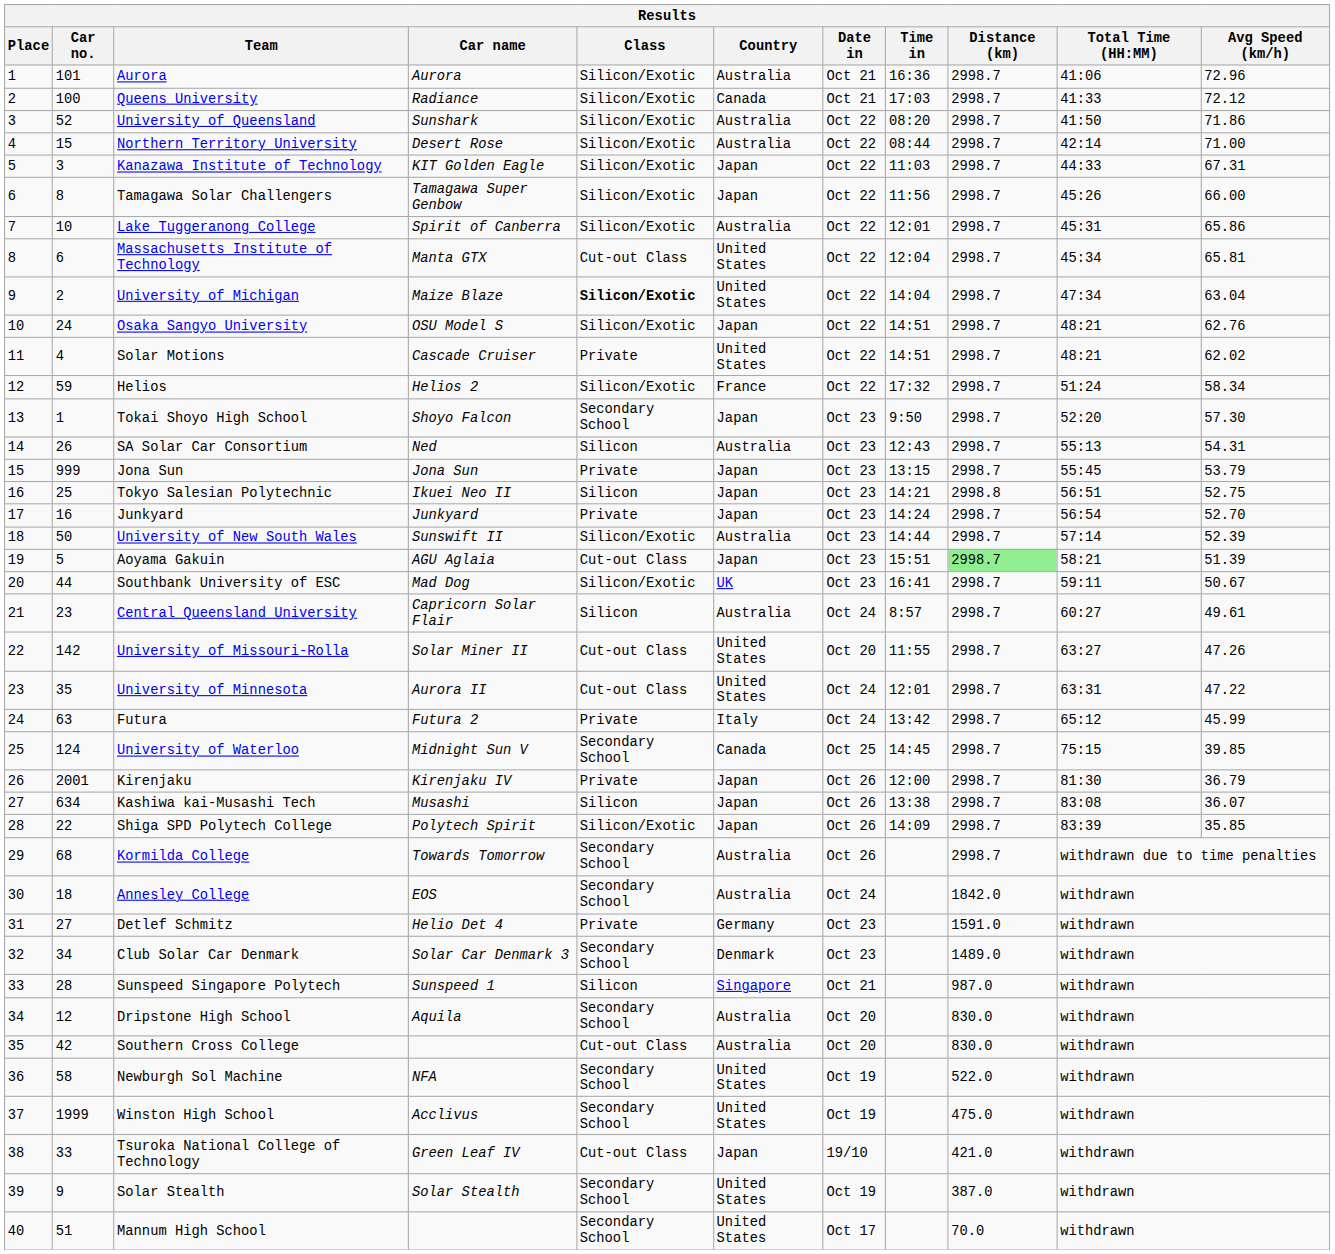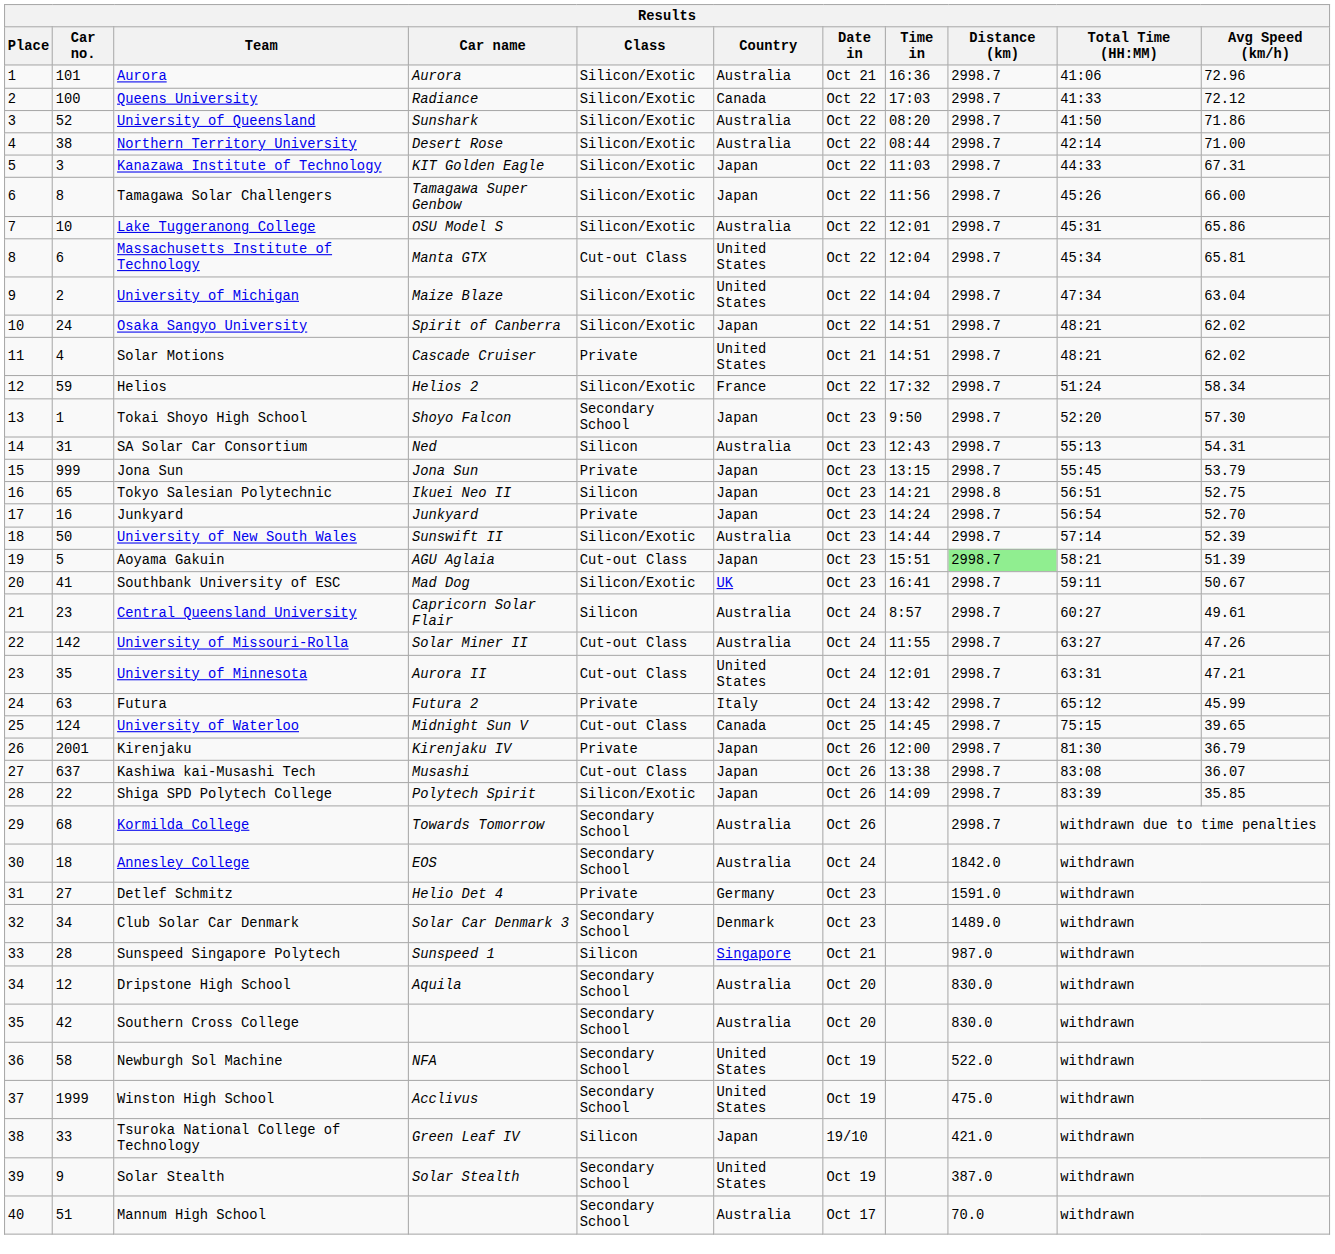 <table class="wikitable collapsible collapsed" style="min-width:50em;">
 <tr>
 <th colspan=11>Results</th>
 </tr>
 <tr>
 <th>Place</th>
 <th>Car no.</th>
 <th>Team</th>
 <th>Car name</th>
 <th>Class</th>
 <th>Country</th>
 <th>Date in</th>
 <th>Time in</th>
 <th>Distance (km)</th>
 <th>Total Time (HH:MM)</th>
 <th>Avg Speed (km/h)</th>
 </tr>
 <tr>
 <td>1</td>
 <td>101</td>
 <td><a href='#'>Aurora</a></td>
 <td><em>Aurora</em></td>
 <td>Silicon/Exotic</td>
 <td>Australia</td>
 <td>Oct 21</td>
 <td>16:36</td>
 <td>2998.7</td>
 <td>41:06</td>
 <td>72.96</td>
 </tr>
 <tr>
 <td>2</td>
 <td>100</td>
 <td><a href='#'>Queens University</a></td>
 <td><em>Radiance</em></td>
 <td>Silicon/Exotic</td>
 <td>Canada</td>
-<td>Oct 21</td>
+<td>Oct 22</td>
 <td>17:03</td>
 <td>2998.7</td>
 <td>41:33</td>
 <td>72.12</td>
 </tr>
 <tr>
 <td>3</td>
 <td>52</td>
 <td><a href='#'>University of Queensland</a></td>
 <td><em>Sunshark</em></td>
 <td>Silicon/Exotic</td>
 <td>Australia</td>
 <td>Oct 22</td>
 <td>08:20</td>
 <td>2998.7</td>
 <td>41:50</td>
 <td>71.86</td>
 </tr>
 <tr>
 <td>4</td>
-<td>15</td>
+<td>38</td>
 <td><a href='#'>Northern Territory University</a></td>
 <td><em>Desert Rose </em></td>
 <td>Silicon/Exotic</td>
 <td>Australia</td>
 <td>Oct 22</td>
 <td>08:44</td>
 <td>2998.7</td>
 <td>42:14</td>
 <td>71.00</td>
 </tr>
 <tr>
 <td>5</td>
 <td>3</td>
 <td><a href='#'>Kanazawa Institute of Technology</a></td>
 <td><em>KIT Golden Eagle</em></td>
 <td>Silicon/Exotic</td>
 <td>Japan</td>
 <td>Oct 22</td>
 <td>11:03</td>
 <td>2998.7</td>
 <td>44:33</td>
 <td>67.31</td>
 </tr>
 <tr>
 <td>6</td>
 <td>8</td>
 <td>Tamagawa Solar Challengers</td>
 <td><em>Tamagawa Super Genbow</em></td>
 <td>Silicon/Exotic</td>
 <td>Japan</td>
 <td>Oct 22</td>
 <td>11:56</td>
 <td>2998.7</td>
 <td>45:26</td>
 <td>66.00</td>
 </tr>
 <tr>
 <td>7</td>
 <td>10</td>
 <td><a href='#'>Lake Tuggeranong College</a></td>
-<td><em>Spirit of Canberra</em></td>
+<td><em>OSU Model S</em></td>
 <td>Silicon/Exotic</td>
 <td>Australia</td>
 <td>Oct 22</td>
 <td>12:01</td>
 <td>2998.7</td>
 <td>45:31</td>
 <td>65.86</td>
 </tr>
 <tr>
 <td>8</td>
 <td>6</td>
 <td><a href='#'>Massachusetts Institute of Technology</a></td>
 <td><em>Manta GTX</em></td>
 <td>Cut-out Class</td>
 <td>United States</td>
 <td>Oct 22</td>
 <td>12:04</td>
 <td>2998.7</td>
 <td>45:34</td>
 <td>65.81</td>
 </tr>
 <tr>
 <td>9</td>
 <td>2</td>
 <td><a href='#'>University of Michigan</a></td>
 <td><em>Maize Blaze</em></td>
-<td><strong>Silicon/Exotic</strong></td>
+<td>Silicon/Exotic</td>
 <td>United States</td>
 <td>Oct 22</td>
 <td>14:04</td>
 <td>2998.7</td>
 <td>47:34</td>
 <td>63.04</td>
 </tr>
 <tr>
 <td>10</td>
 <td>24</td>
 <td><a href='#'>Osaka Sangyo University</a></td>
-<td><em>OSU Model S</em></td>
+<td><em>Spirit of Canberra</em></td>
 <td>Silicon/Exotic</td>
 <td>Japan</td>
 <td>Oct 22</td>
 <td>14:51</td>
 <td>2998.7</td>
 <td>48:21</td>
-<td>62.76</td>
+<td>62.02</td>
 </tr>
 <tr>
 <td>11</td>
 <td>4</td>
 <td>Solar Motions</td>
 <td><em>Cascade Cruiser</em></td>
 <td>Private</td>
 <td>United States</td>
-<td>Oct 22</td>
+<td>Oct 21</td>
 <td>14:51</td>
 <td>2998.7</td>
 <td>48:21</td>
 <td>62.02</td>
 </tr>
 <tr>
 <td>12</td>
 <td>59</td>
 <td>Helios</td>
 <td><em>Helios 2</em></td>
 <td>Silicon/Exotic</td>
 <td>France</td>
 <td>Oct 22</td>
 <td>17:32</td>
 <td>2998.7</td>
 <td>51:24</td>
 <td>58.34</td>
 </tr>
 <tr>
 <td>13</td>
 <td>1</td>
 <td>Tokai Shoyo High School</td>
 <td><em>Shoyo Falcon</em></td>
 <td>Secondary School</td>
 <td>Japan</td>
 <td>Oct 23</td>
 <td>9:50</td>
 <td>2998.7</td>
 <td>52:20</td>
 <td>57.30</td>
 </tr>
 <tr>
 <td>14</td>
-<td>26</td>
+<td>31</td>
 <td>SA Solar Car Consortium</td>
 <td><em>Ned</em></td>
 <td>Silicon</td>
 <td>Australia</td>
 <td>Oct 23</td>
 <td>12:43</td>
 <td>2998.7</td>
 <td>55:13</td>
 <td>54.31</td>
 </tr>
 <tr>
 <td>15</td>
 <td>999</td>
 <td>Jona Sun</td>
 <td><em>Jona Sun</em></td>
 <td>Private</td>
 <td>Japan</td>
 <td>Oct 23</td>
 <td>13:15</td>
 <td>2998.7</td>
 <td>55:45</td>
 <td>53.79</td>
 </tr>
 <tr>
 <td>16</td>
-<td>25</td>
+<td>65</td>
 <td>Tokyo Salesian Polytechnic</td>
 <td><em>Ikuei Neo II</em></td>
 <td>Silicon</td>
 <td>Japan</td>
 <td>Oct 23</td>
 <td>14:21</td>
 <td>2998.8</td>
 <td>56:51</td>
 <td>52.75</td>
 </tr>
 <tr>
 <td>17</td>
 <td>16</td>
 <td>Junkyard</td>
 <td><em>Junkyard</em></td>
 <td>Private</td>
 <td>Japan</td>
 <td>Oct 23</td>
 <td>14:24</td>
 <td>2998.7</td>
 <td>56:54</td>
 <td>52.70</td>
 </tr>
 <tr>
 <td>18</td>
 <td>50</td>
 <td><a href='#'>University of New South Wales</a></td>
 <td><em>Sunswift II</em></td>
 <td>Silicon/Exotic</td>
 <td>Australia</td>
 <td>Oct 23</td>
 <td>14:44</td>
 <td>2998.7</td>
 <td>57:14</td>
 <td>52.39</td>
 </tr>
 <tr>
 <td>19</td>
 <td>5</td>
 <td>Aoyama Gakuin</td>
 <td><em>AGU Aglaia</em></td>
 <td>Cut-out Class</td>
 <td>Japan</td>
 <td>Oct 23</td>
 <td>15:51</td>
 <td style="background: lightgreen;">2998.7</td>
 <td>58:21</td>
 <td>51.39</td>
 </tr>
 <tr>
 <td>20</td>
-<td>44</td>
+<td>41</td>
 <td>Southbank University of ESC</td>
 <td><em>Mad Dog</em></td>
 <td>Silicon/Exotic</td>
 <td><a href='#'>UK</a></td>
 <td>Oct 23</td>
 <td>16:41</td>
 <td>2998.7</td>
 <td>59:11</td>
 <td>50.67</td>
 </tr>
 <tr>
 <td>21</td>
 <td>23</td>
 <td><a href='#'>Central Queensland University</a></td>
 <td><em>Capricorn Solar Flair</em></td>
 <td>Silicon</td>
 <td>Australia</td>
 <td>Oct 24</td>
 <td>8:57</td>
 <td>2998.7</td>
 <td>60:27</td>
 <td>49.61</td>
 </tr>
 <tr>
 <td>22</td>
 <td>142</td>
 <td><a href='#'>University of Missouri-Rolla</a></td>
 <td><em>Solar Miner II</em></td>
 <td>Cut-out Class</td>
-<td>United States</td>
-<td>Oct 20</td>
+<td>Australia</td>
+<td>Oct 24</td>
 <td>11:55</td>
 <td>2998.7</td>
 <td>63:27</td>
 <td>47.26</td>
 </tr>
 <tr>
 <td>23</td>
 <td>35</td>
 <td><a href='#'>University of Minnesota</a></td>
 <td><em>Aurora II</em></td>
 <td>Cut-out Class</td>
 <td>United States</td>
 <td>Oct 24</td>
 <td>12:01</td>
 <td>2998.7</td>
 <td>63:31</td>
-<td>47.22</td>
+<td>47.21</td>
 </tr>
 <tr>
 <td>24</td>
 <td>63</td>
 <td>Futura</td>
 <td><em>Futura 2</em></td>
 <td>Private</td>
 <td>Italy</td>
 <td>Oct 24</td>
 <td>13:42</td>
 <td>2998.7</td>
 <td>65:12</td>
 <td>45.99</td>
 </tr>
 <tr>
 <td>25</td>
 <td>124</td>
 <td><a href='#'>University of Waterloo</a></td>
 <td><em>Midnight Sun V</em></td>
-<td>Secondary School</td>
+<td>Cut-out Class</td>
 <td>Canada</td>
 <td>Oct 25</td>
 <td>14:45</td>
 <td>2998.7</td>
 <td>75:15</td>
-<td>39.85</td>
+<td>39.65</td>
 </tr>
 <tr>
 <td>26</td>
 <td>2001</td>
 <td>Kirenjaku</td>
 <td><em>Kirenjaku IV</em></td>
 <td>Private</td>
 <td>Japan</td>
 <td>Oct 26</td>
 <td>12:00</td>
 <td>2998.7</td>
 <td>81:30</td>
 <td>36.79</td>
 </tr>
 <tr>
 <td>27</td>
-<td>634</td>
+<td>637</td>
 <td>Kashiwa kai-Musashi Tech</td>
 <td><em>Musashi</em></td>
-<td>Silicon</td>
+<td>Cut-out Class</td>
 <td>Japan</td>
 <td>Oct 26</td>
 <td>13:38</td>
 <td>2998.7</td>
 <td>83:08</td>
 <td>36.07</td>
 </tr>
 <tr>
 <td>28</td>
 <td>22</td>
 <td>Shiga SPD Polytech College</td>
 <td><em>Polytech Spirit</em></td>
 <td>Silicon/Exotic</td>
 <td>Japan</td>
 <td>Oct 26</td>
 <td>14:09</td>
 <td>2998.7</td>
 <td>83:39</td>
 <td>35.85</td>
 </tr>
 <tr>
 <td>29</td>
 <td>68</td>
 <td><a href='#'>Kormilda College</a></td>
 <td><em>Towards Tomorrow</em></td>
 <td>Secondary School</td>
 <td>Australia</td>
 <td>Oct 26</td>
 <td></td>
 <td>2998.7</td>
 <td colspan=2>withdrawn due to time penalties</td>
 </tr>
 <tr>
 <td>30</td>
 <td>18</td>
 <td><a href='#'>Annesley College</a></td>
 <td><em>EOS</em></td>
 <td>Secondary School</td>
 <td>Australia</td>
 <td>Oct 24</td>
 <td></td>
 <td>1842.0</td>
 <td colspan=2>withdrawn</td>
 </tr>
 <tr>
 <td>31</td>
 <td>27</td>
 <td>Detlef Schmitz</td>
 <td><em>Helio Det 4</em></td>
 <td>Private</td>
 <td>Germany</td>
 <td>Oct 23</td>
 <td></td>
 <td>1591.0</td>
 <td colspan=2>withdrawn</td>
 </tr>
 <tr>
 <td>32</td>
 <td>34</td>
 <td>Club Solar Car Denmark</td>
 <td><em>Solar Car Denmark 3</em></td>
 <td>Secondary School</td>
 <td>Denmark</td>
 <td>Oct 23</td>
 <td></td>
 <td>1489.0</td>
 <td colspan=2>withdrawn</td>
 </tr>
 <tr>
 <td>33</td>
 <td>28</td>
 <td>Sunspeed Singapore Polytech</td>
 <td><em>Sunspeed 1</em></td>
 <td>Silicon</td>
 <td><a href='#'>Singapore</a></td>
 <td>Oct 21</td>
 <td></td>
 <td>987.0</td>
 <td colspan=2>withdrawn</td>
 </tr>
 <tr>
 <td>34</td>
 <td>12</td>
 <td>Dripstone High School</td>
 <td><em>Aquila</em></td>
 <td>Secondary School</td>
 <td>Australia</td>
 <td>Oct 20</td>
 <td></td>
 <td>830.0</td>
 <td colspan=2>withdrawn</td>
 </tr>
 <tr>
 <td>35</td>
 <td>42</td>
 <td>Southern Cross College</td>
 <td></td>
-<td>Cut-out Class</td>
+<td>Secondary School</td>
 <td>Australia</td>
 <td>Oct 20</td>
 <td></td>
 <td>830.0</td>
 <td colspan=2>withdrawn</td>
 </tr>
 <tr>
 <td>36</td>
 <td>58</td>
 <td>Newburgh Sol Machine</td>
 <td><em>NFA</em></td>
 <td>Secondary School</td>
 <td>United States</td>
 <td>Oct 19</td>
 <td></td>
 <td>522.0</td>
 <td colspan=2>withdrawn</td>
 </tr>
 <tr>
 <td>37</td>
 <td>1999</td>
 <td>Winston High School</td>
 <td><em>Acclivus</em></td>
 <td>Secondary School</td>
 <td>United States</td>
 <td>Oct 19</td>
 <td></td>
 <td>475.0</td>
 <td colspan=2>withdrawn</td>
 </tr>
 <tr>
 <td>38</td>
 <td>33</td>
 <td>Tsuroka National College of Technology</td>
 <td><em>Green Leaf IV</em></td>
-<td>Cut-out Class</td>
+<td>Silicon</td>
 <td>Japan</td>
 <td>19/10</td>
 <td></td>
 <td>421.0</td>
 <td colspan=2>withdrawn</td>
 </tr>
 <tr>
 <td>39</td>
 <td>9</td>
 <td>Solar Stealth</td>
 <td><em>Solar Stealth</em></td>
 <td>Secondary School</td>
 <td>United States</td>
 <td>Oct 19</td>
 <td></td>
 <td>387.0</td>
 <td colspan=2>withdrawn</td>
 </tr>
 <tr>
 <td>40</td>
 <td>51</td>
 <td>Mannum High School</td>
 <td></td>
 <td>Secondary School</td>
-<td>United States</td>
+<td>Australia</td>
 <td>Oct 17</td>
 <td></td>
 <td>70.0</td>
 <td colspan=2>withdrawn</td>
 </tr>
 </table>
